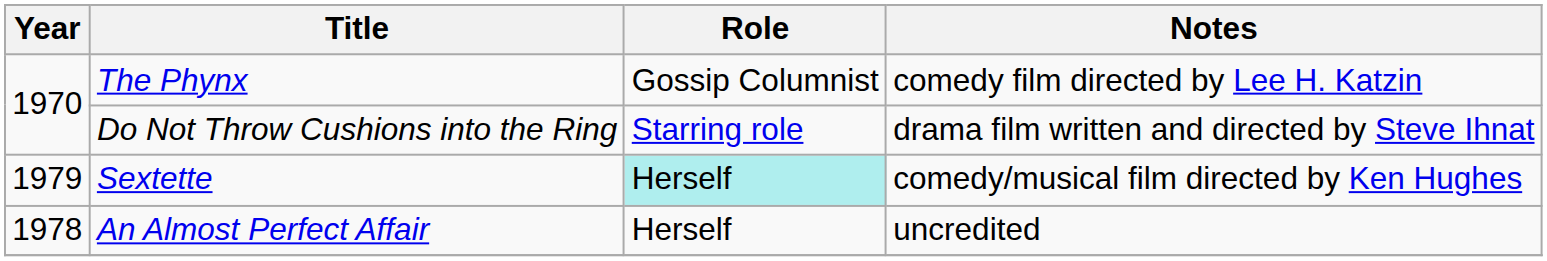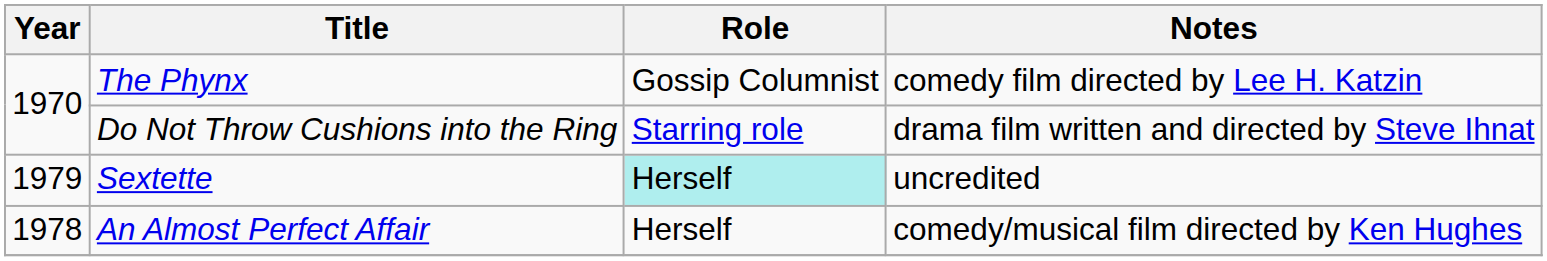 <table class="wikitable sortable">
 <tr>
 <th>Year</th>
 <th>Title</th>
 <th>Role</th>
 <th class="unsortable">Notes</th>
 </tr>
 <tr>
 <td rowspan="2">1970</td>
 <td><em><a href='#'>The Phynx</a></em></td>
 <td>Gossip Columnist</td>
 <td>comedy film directed by <a href='#'>Lee H. Katzin</a></td>
 </tr>
 <tr>
 <td><em>Do Not Throw Cushions into the Ring</em></td>
 <td><a href='#'>Starring role</a></td>
 <td>drama film written and directed by <a href='#'>Steve Ihnat</a></td>
 </tr>
 <tr>
 <td>1979</td>
 <td><em><a href='#'>Sextette</a></em></td>
 <td style="background: paleturquoise;">Herself</td>
-<td>comedy/musical film directed by <a href='#'>Ken Hughes</a></td>
+<td>uncredited</td>
 </tr>
 <tr>
 <td>1978</td>
 <td><em><a href='#'>An Almost Perfect Affair</a></em></td>
 <td>Herself</td>
-<td>uncredited</td>
+<td>comedy/musical film directed by <a href='#'>Ken Hughes</a></td>
 </tr>
 <tr>
 </tr>
 </table>
